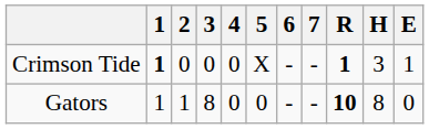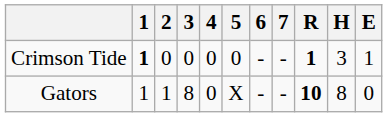 <table align = right border="2" cellpadding="4" cellspacing="0" style="margin: 1em 1em 1em 1em; background: #F9F9F9; border: 1px #aaa solid; border-collapse: collapse;">
 <tr align=center style="background: #F2F2F2;">
 <th></th>
 <th>1</th>
 <th>2</th>
 <th>3</th>
 <th>4</th>
 <th>5</th>
 <th>6</th>
 <th>7</th>
 <th>R</th>
 <th>H</th>
 <th>E</th>
 </tr>
 <tr align=center>
 <td>Crimson Tide</td>
 <td><strong>1</strong></td>
 <td>0</td>
 <td>0</td>
 <td>0</td>
-<td>X</td>
+<td>0</td>
 <td>-</td>
 <td>-</td>
 <td><strong>1</strong></td>
 <td>3</td>
 <td>1</td>
 </tr>
 <tr align=center>
 <td>Gators</td>
 <td>1</td>
 <td>1</td>
 <td>8</td>
 <td>0</td>
-<td>0</td>
+<td>X</td>
 <td>-</td>
 <td>-</td>
 <td><strong>10</strong></td>
 <td>8</td>
 <td>0</td>
 </tr>
 </table>
